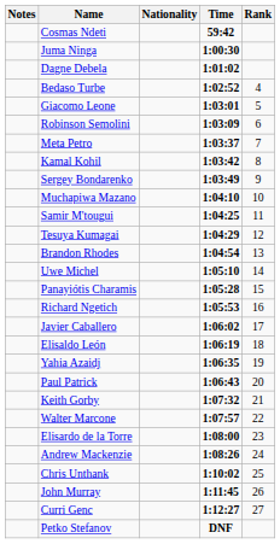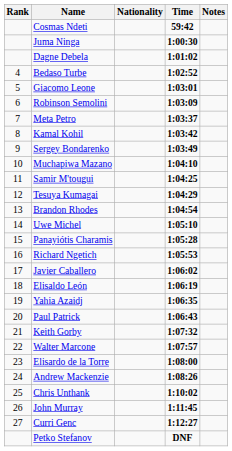 <table class="wikitable sortable" style="text-align:center">
 <tr>
-<th>Notes</th>
+<th>Rank</th>
 <th>Name</th>
 <th>Nationality</th>
 <th>Time</th>
-<th>Rank</th>
+<th>Notes</th>
 </tr>
 <tr>
 <td></td>
 <td align=left><a href='#'>Cosmas Ndeti</a></td>
 <td align=left></td>
 <td><strong>59:42</strong></td>
 <td></td>
 </tr>
 <tr>
 <td></td>
 <td align=left><a href='#'>Juma Ninga</a></td>
 <td align=left></td>
 <td><strong>1:00:30</strong></td>
 <td></td>
 </tr>
 <tr>
 <td></td>
 <td align=left><a href='#'>Dagne Debela</a></td>
 <td align=left></td>
 <td><strong>1:01:02</strong></td>
 <td></td>
 </tr>
 <tr>
-<td></td>
+<td>4</td>
 <td align=left><a href='#'>Bedaso Turbe</a></td>
 <td align=left></td>
 <td><strong>1:02:52</strong></td>
-<td>4</td>
+<td></td>
 </tr>
 <tr>
-<td></td>
+<td>5</td>
 <td align=left><a href='#'>Giacomo Leone</a></td>
 <td align=left></td>
 <td><strong>1:03:01</strong></td>
-<td>5</td>
+<td></td>
 </tr>
 <tr>
-<td></td>
+<td>6</td>
 <td align=left><a href='#'>Robinson Semolini</a></td>
 <td align=left></td>
 <td><strong>1:03:09</strong></td>
-<td>6</td>
+<td></td>
 </tr>
 <tr>
-<td></td>
+<td>7</td>
 <td align=left><a href='#'>Meta Petro</a></td>
 <td align=left></td>
 <td><strong>1:03:37</strong></td>
-<td>7</td>
+<td></td>
 </tr>
 <tr>
-<td></td>
+<td>8</td>
 <td align=left><a href='#'>Kamal Kohil</a></td>
 <td align=left></td>
 <td><strong>1:03:42</strong></td>
-<td>8</td>
+<td></td>
 </tr>
 <tr>
-<td></td>
+<td>9</td>
 <td align=left><a href='#'>Sergey Bondarenko</a></td>
 <td align=left></td>
 <td><strong>1:03:49</strong></td>
-<td>9</td>
+<td></td>
 </tr>
 <tr>
-<td></td>
+<td>10</td>
 <td align=left><a href='#'>Muchapiwa Mazano</a></td>
 <td align=left></td>
 <td><strong>1:04:10</strong></td>
-<td>10</td>
+<td></td>
 </tr>
 <tr>
-<td></td>
+<td>11</td>
 <td align=left><a href='#'>Samir M'tougui</a></td>
 <td align=left></td>
 <td><strong>1:04:25</strong></td>
-<td>11</td>
+<td></td>
 </tr>
 <tr>
-<td></td>
+<td>12</td>
 <td align=left><a href='#'>Tesuya Kumagai</a></td>
 <td align=left></td>
 <td><strong>1:04:29</strong></td>
-<td>12</td>
+<td></td>
 </tr>
 <tr>
-<td></td>
+<td>13</td>
 <td align=left><a href='#'>Brandon Rhodes</a></td>
 <td align=left></td>
 <td><strong>1:04:54</strong></td>
-<td>13</td>
+<td></td>
 </tr>
 <tr>
-<td></td>
+<td>14</td>
 <td align=left><a href='#'>Uwe Michel</a></td>
 <td align=left></td>
 <td><strong>1:05:10</strong></td>
-<td>14</td>
+<td></td>
 </tr>
 <tr>
-<td></td>
+<td>15</td>
 <td align=left><a href='#'>Panayiótis Charamis</a></td>
 <td align=left></td>
 <td><strong>1:05:28</strong></td>
-<td>15</td>
+<td></td>
 </tr>
 <tr>
-<td></td>
+<td>16</td>
 <td align=left><a href='#'>Richard Ngetich</a></td>
 <td align=left></td>
 <td><strong>1:05:53</strong></td>
-<td>16</td>
+<td></td>
 </tr>
 <tr>
-<td></td>
+<td>17</td>
 <td align=left><a href='#'>Javier Caballero</a></td>
 <td align=left></td>
 <td><strong>1:06:02</strong></td>
-<td>17</td>
+<td></td>
 </tr>
 <tr>
-<td></td>
+<td>18</td>
 <td align=left><a href='#'>Elisaldo León</a></td>
 <td align=left></td>
 <td><strong>1:06:19</strong></td>
-<td>18</td>
+<td></td>
 </tr>
 <tr>
-<td></td>
+<td>19</td>
 <td align=left><a href='#'>Yahia Azaidj</a></td>
 <td align=left></td>
 <td><strong>1:06:35</strong></td>
-<td>19</td>
+<td></td>
 </tr>
 <tr>
-<td></td>
+<td>20</td>
 <td align=left><a href='#'>Paul Patrick</a></td>
 <td align=left></td>
 <td><strong>1:06:43</strong></td>
-<td>20</td>
+<td></td>
 </tr>
 <tr>
-<td></td>
+<td>21</td>
 <td align=left><a href='#'>Keith Gorby</a></td>
 <td align=left></td>
 <td><strong>1:07:32</strong></td>
-<td>21</td>
+<td></td>
 </tr>
 <tr>
-<td></td>
+<td>22</td>
 <td align=left><a href='#'>Walter Marcone</a></td>
 <td align=left></td>
 <td><strong>1:07:57</strong></td>
-<td>22</td>
+<td></td>
 </tr>
 <tr>
-<td></td>
+<td>23</td>
 <td align=left><a href='#'>Elisardo de la Torre</a></td>
 <td align=left></td>
 <td><strong>1:08:00</strong></td>
-<td>23</td>
+<td></td>
 </tr>
 <tr>
-<td></td>
+<td>24</td>
 <td align=left><a href='#'>Andrew Mackenzie</a></td>
 <td align=left></td>
 <td><strong>1:08:26</strong></td>
-<td>24</td>
+<td></td>
 </tr>
 <tr>
-<td></td>
+<td>25</td>
 <td align=left><a href='#'>Chris Unthank</a></td>
 <td align=left></td>
 <td><strong>1:10:02</strong></td>
-<td>25</td>
+<td></td>
 </tr>
 <tr>
-<td></td>
+<td>26</td>
 <td align=left><a href='#'>John Murray</a></td>
 <td align=left></td>
 <td><strong>1:11:45</strong></td>
-<td>26</td>
+<td></td>
 </tr>
 <tr>
-<td></td>
+<td>27</td>
 <td align=left><a href='#'>Curri Genc</a></td>
 <td align=left></td>
 <td><strong>1:12:27</strong></td>
-<td>27</td>
+<td></td>
 </tr>
 <tr>
 <td></td>
 <td align=left><a href='#'>Petko Stefanov</a></td>
 <td align=left></td>
 <td><strong>DNF</strong></td>
 <td></td>
 </tr>
 </table>
